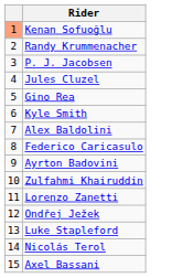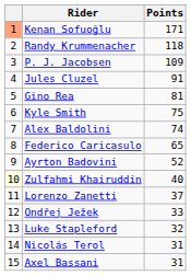 <table class="wikitable" style="font-size: 95%;">
 <tr>
 <th></th>
 <th>Rider</th>
+<th>Points</th>
 </tr>
 <tr>
 <td align=center style="background: lightsalmon;">1</td>
 <td> <a href='#'>Kenan Sofuoğlu</a></td>
+<td align=right>171</td>
 </tr>
 <tr>
 <td align=center>2</td>
 <td> <a href='#'>Randy Krummenacher</a></td>
+<td align=right>118</td>
 </tr>
 <tr>
 <td align=center>3</td>
 <td> <a href='#'>P. J. Jacobsen</a></td>
+<td align=right>109</td>
 </tr>
 <tr>
 <td align=center>4</td>
 <td> <a href='#'>Jules Cluzel</a></td>
+<td align=right>91</td>
 </tr>
 <tr>
 <td align=center>5</td>
 <td> <a href='#'>Gino Rea</a></td>
+<td align=right>81</td>
 </tr>
 <tr>
 <td align=center>6</td>
 <td> <a href='#'>Kyle Smith</a></td>
+<td align=right>75</td>
 </tr>
 <tr>
 <td align=center>7</td>
 <td> <a href='#'>Alex Baldolini</a></td>
+<td align=right>74</td>
 </tr>
 <tr>
 <td align=center>8</td>
 <td> <a href='#'>Federico Caricasulo</a></td>
+<td align=right>65</td>
 </tr>
 <tr>
 <td align=center>9</td>
 <td> <a href='#'>Ayrton Badovini</a></td>
+<td align=right>52</td>
 </tr>
 <tr>
-<td align=center>10</td>
+<td align=center style="background: lightyellow;">10</td>
 <td> <a href='#'>Zulfahmi Khairuddin</a></td>
+<td align=right>40</td>
 </tr>
 <tr>
 <td align=center>11</td>
 <td> <a href='#'>Lorenzo Zanetti</a></td>
+<td align=right>37</td>
 </tr>
 <tr>
 <td align=center>12</td>
 <td> <a href='#'>Ondřej Ježek</a></td>
+<td align=right>33</td>
 </tr>
 <tr>
 <td align=center>13</td>
 <td> <a href='#'>Luke Stapleford</a></td>
+<td align=right>32</td>
 </tr>
 <tr>
 <td align=center>14</td>
 <td> <a href='#'>Nicolás Terol</a></td>
+<td align=right>31</td>
 </tr>
 <tr>
 <td align=center>15</td>
 <td> <a href='#'>Axel Bassani</a></td>
+<td align=right>31</td>
 </tr>
 </table>
